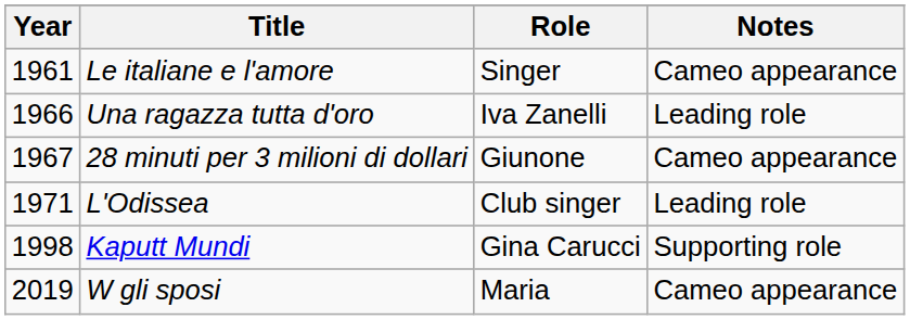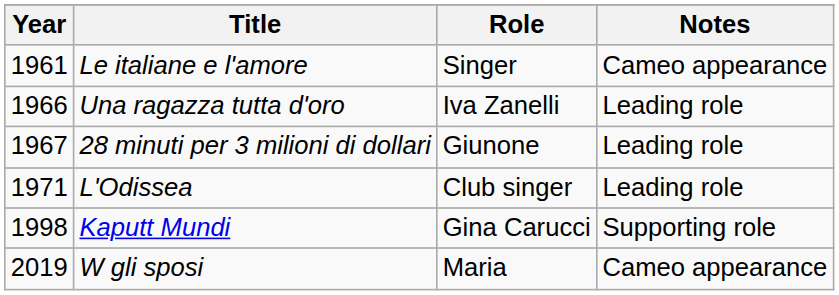 <table class="wikitable">
 <tr>
 </tr>
 <tr>
 <th>Year</th>
 <th>Title</th>
 <th>Role</th>
 <th>Notes</th>
 </tr>
 <tr>
 <td>1961</td>
 <td><em>Le italiane e l'amore</em></td>
 <td>Singer</td>
 <td>Cameo appearance</td>
 </tr>
 <tr>
 <td>1966</td>
 <td><em>Una ragazza tutta d'oro</em></td>
 <td>Iva Zanelli</td>
 <td>Leading role</td>
 </tr>
 <tr>
 <td>1967</td>
 <td><em>28 minuti per 3 milioni di dollari</em></td>
 <td>Giunone</td>
-<td>Cameo appearance</td>
+<td>Leading role</td>
 </tr>
 <tr>
 <td>1971</td>
 <td><em>L'Odissea</em></td>
 <td>Club singer</td>
 <td>Leading role</td>
 </tr>
 <tr>
 <td>1998</td>
 <td><em><a href='#'>Kaputt Mundi</a></em></td>
 <td>Gina Carucci</td>
 <td>Supporting role</td>
 </tr>
 <tr>
 <td>2019</td>
 <td><em>W gli sposi</em></td>
 <td>Maria</td>
 <td>Cameo appearance</td>
 </tr>
 </table>
